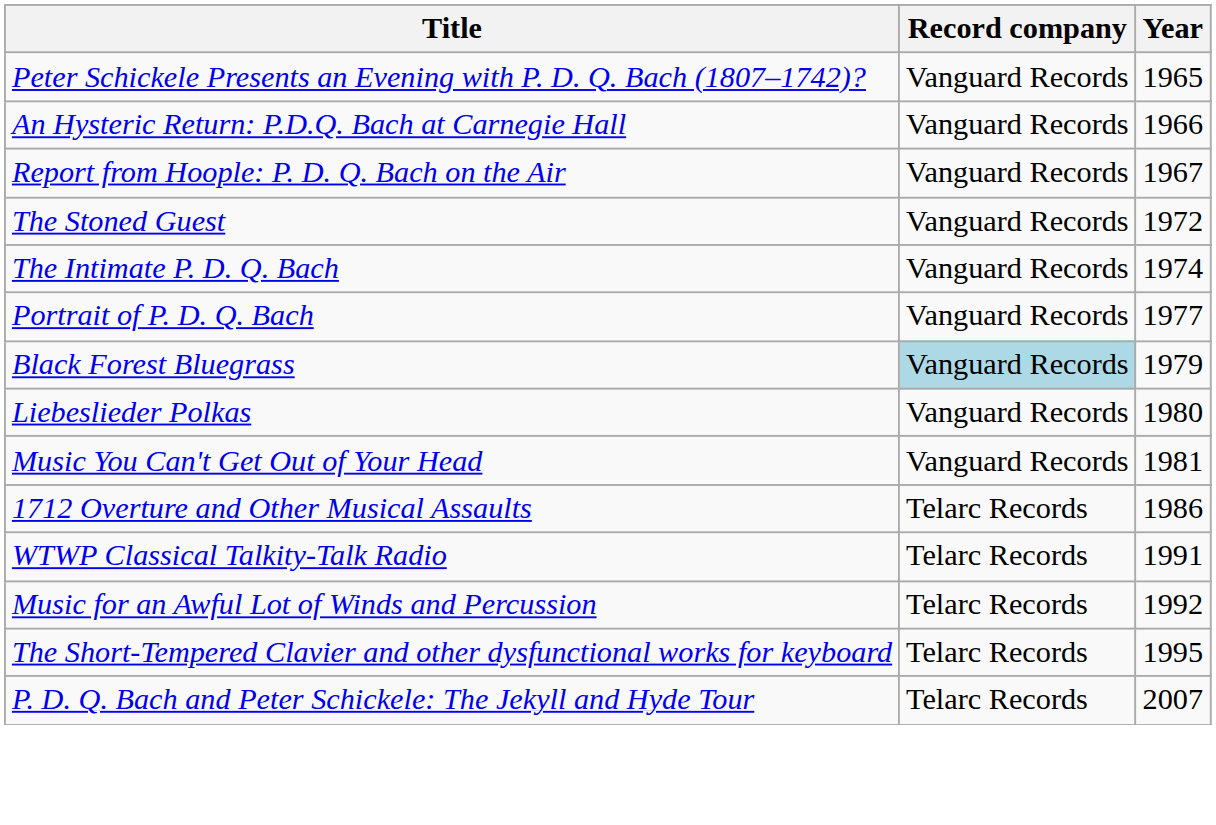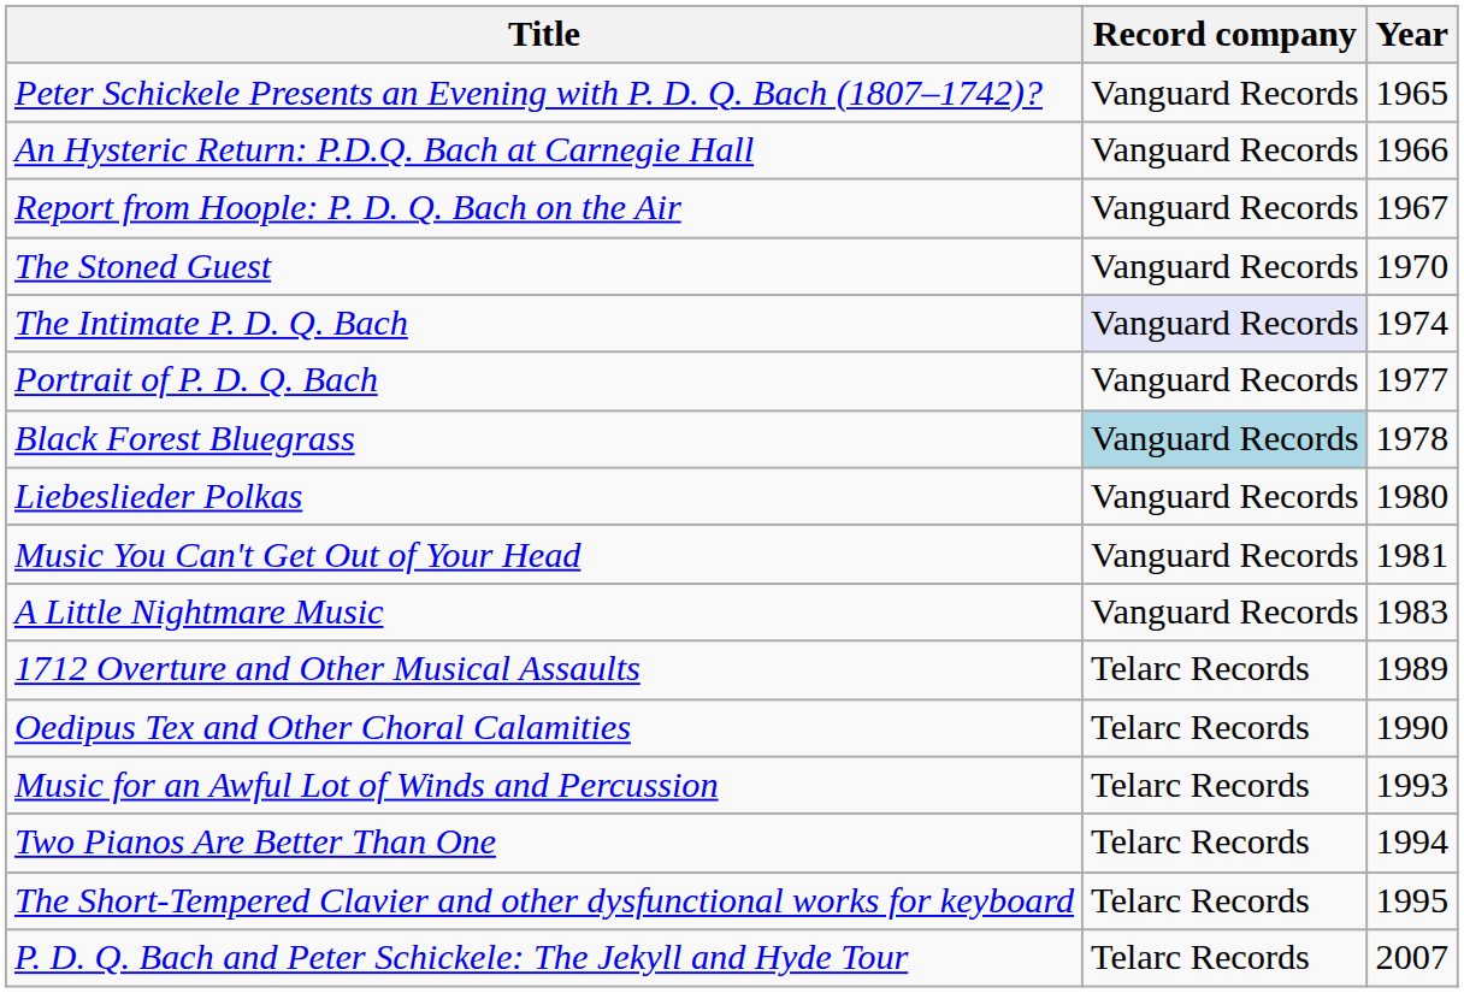 <table class="wikitable">
 <tr>
 <th>Title</th>
 <th>Record company</th>
 <th>Year</th>
 </tr>
 <tr>
 <td><em><a href='#'>Peter Schickele Presents an Evening with P. D. Q. Bach (1807–1742)?</a></em></td>
 <td>Vanguard Records</td>
 <td>1965</td>
 </tr>
 <tr>
 <td><em><a href='#'>An Hysteric Return: P.D.Q. Bach at Carnegie Hall</a></em></td>
 <td>Vanguard Records</td>
 <td>1966</td>
 </tr>
 <tr>
 <td><em><a href='#'>Report from Hoople: P. D. Q. Bach on the Air</a></em></td>
 <td>Vanguard Records</td>
 <td>1967</td>
 </tr>
 <tr>
 <td><em><a href='#'>The Stoned Guest</a></em></td>
 <td>Vanguard Records</td>
-<td>1972</td>
+<td>1970</td>
 </tr>
 <tr>
 <td><em><a href='#'>The Intimate P. D. Q. Bach</a></em></td>
-<td>Vanguard Records</td>
+<td style="background: lavender;">Vanguard Records</td>
 <td>1974</td>
 </tr>
 <tr>
 <td><em><a href='#'>Portrait of P. D. Q. Bach</a></em></td>
 <td>Vanguard Records</td>
 <td>1977</td>
 </tr>
 <tr>
 <td><em><a href='#'>Black Forest Bluegrass</a></em></td>
 <td style="background: lightblue;">Vanguard Records</td>
-<td>1979</td>
+<td>1978</td>
 </tr>
 <tr>
 <td><em><a href='#'>Liebeslieder Polkas</a></em></td>
 <td>Vanguard Records</td>
 <td>1980</td>
 </tr>
 <tr>
 <td><em><a href='#'>Music You Can't Get Out of Your Head</a></em></td>
 <td>Vanguard Records</td>
 <td>1981</td>
 </tr>
 <tr>
+<td><em><a href='#'>A Little Nightmare Music</a></em></td>
+<td>Vanguard Records</td>
+<td>1983</td>
+</tr>
+<tr>
 <td><em><a href='#'>1712 Overture and Other Musical Assaults</a></em></td>
 <td>Telarc Records</td>
-<td>1986</td>
+<td>1989</td>
 </tr>
 <tr>
-<td><em><a href='#'>WTWP Classical Talkity-Talk Radio</a></em></td>
+<td><em><a href='#'>Oedipus Tex and Other Choral Calamities</a></em></td>
 <td>Telarc Records</td>
-<td>1991</td>
+<td>1990</td>
 </tr>
 <tr>
 <td><em><a href='#'>Music for an Awful Lot of Winds and Percussion</a></em></td>
 <td>Telarc Records</td>
-<td>1992</td>
+<td>1993</td>
+</tr>
+<tr>
+<td><em><a href='#'>Two Pianos Are Better Than One</a></em></td>
+<td>Telarc Records</td>
+<td>1994</td>
 </tr>
 <tr>
 <td><em><a href='#'>The Short-Tempered Clavier and other dysfunctional works for keyboard</a></em></td>
 <td>Telarc Records</td>
 <td>1995</td>
 </tr>
 <tr>
 <td><em><a href='#'>P. D. Q. Bach and Peter Schickele: The Jekyll and Hyde Tour</a></em></td>
 <td>Telarc Records</td>
 <td>2007</td>
 </tr>
 </table>
